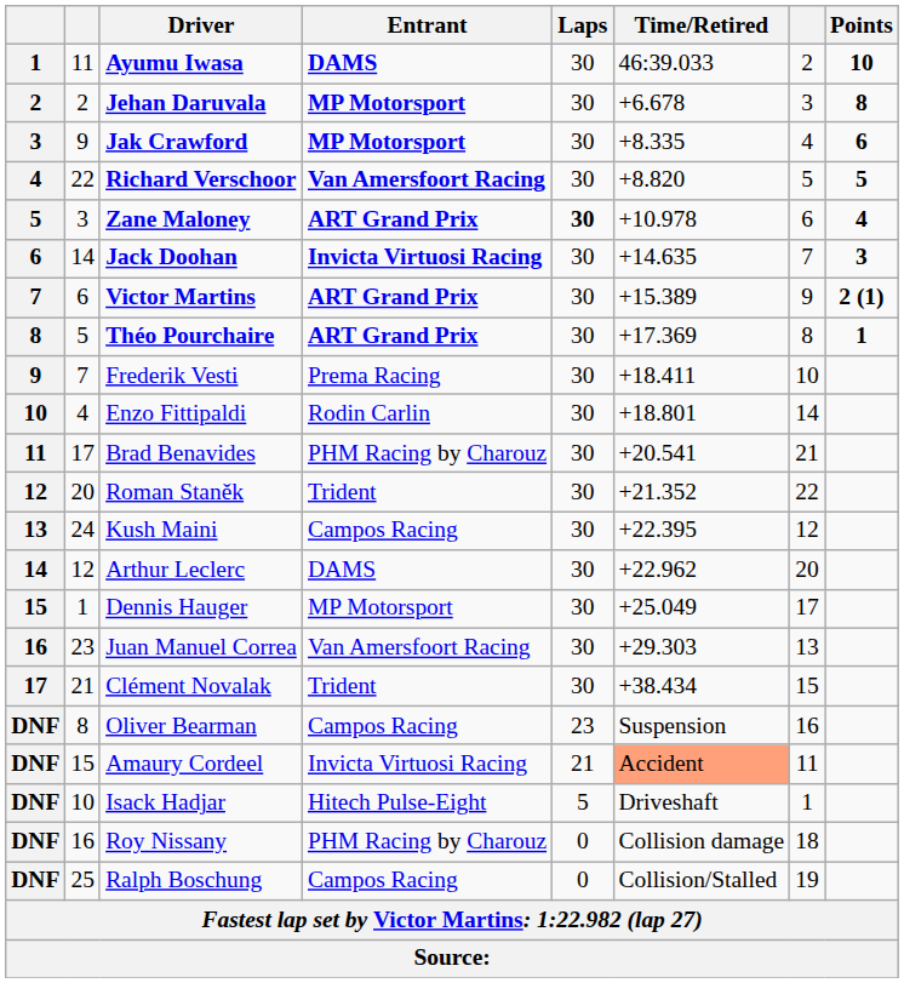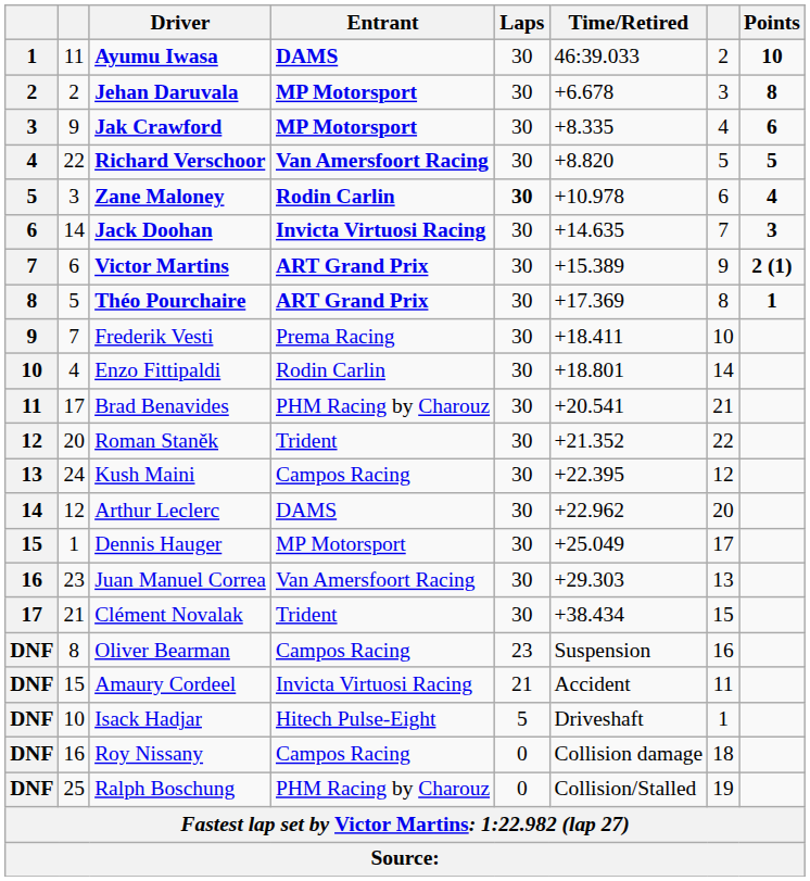 <table class="wikitable" style="font-size:85%">
 <tr>
 <th scope="col"></th>
 <th scope="col"></th>
 <th scope="col">Driver</th>
 <th scope="col">Entrant</th>
 <th scope="col">Laps</th>
 <th scope="col">Time/Retired</th>
 <th scope="col"></th>
 <th scope="col">Points</th>
 </tr>
 <tr>
 <th>1</th>
 <td align="center">11</td>
 <td> <strong><a href='#'>Ayumu Iwasa</a></strong></td>
 <td><strong><a href='#'>DAMS</a></strong></td>
 <td align="center">30</td>
 <td>46:39.033</td>
 <td align="center">2</td>
 <td align="center"><strong>10</strong></td>
 </tr>
 <tr>
 <th>2</th>
 <td align="center">2</td>
 <td> <strong><a href='#'>Jehan Daruvala</a></strong></td>
 <td><strong><a href='#'>MP Motorsport</a></strong></td>
 <td align="center">30</td>
 <td>+6.678</td>
 <td align="center">3</td>
 <td align="center"><strong>8</strong></td>
 </tr>
 <tr>
 <th>3</th>
 <td align="center">9</td>
 <td> <strong><a href='#'>Jak Crawford</a></strong></td>
 <td><strong><a href='#'>MP Motorsport</a></strong></td>
 <td align="center">30</td>
 <td>+8.335</td>
 <td align="center">4</td>
 <td align="center"><strong>6</strong></td>
 </tr>
 <tr>
 <th>4</th>
 <td align="center">22</td>
 <td> <strong><a href='#'>Richard Verschoor</a></strong></td>
 <td><strong><a href='#'>Van Amersfoort Racing</a></strong></td>
 <td align="center">30</td>
 <td>+8.820</td>
 <td align="center">5</td>
 <td align="center"><strong>5</strong></td>
 </tr>
 <tr>
 <th>5</th>
 <td align="center">3</td>
 <td> <strong><a href='#'>Zane Maloney</a></strong></td>
-<td><strong><a href='#'>ART Grand Prix</a></strong></td>
+<td><strong><a href='#'>Rodin Carlin</a></strong></td>
 <td align="center"><strong>30</strong></td>
 <td>+10.978</td>
 <td align="center">6</td>
 <td align="center"><strong>4</strong></td>
 </tr>
 <tr>
 <th>6</th>
 <td align="center">14</td>
 <td> <strong><a href='#'>Jack Doohan</a></strong></td>
 <td><strong><a href='#'>Invicta Virtuosi Racing</a></strong></td>
 <td align="center">30</td>
 <td>+14.635</td>
 <td align="center">7</td>
 <td align="center"><strong>3</strong></td>
 </tr>
 <tr>
 <th>7</th>
 <td align="center">6</td>
 <td> <strong><a href='#'>Victor Martins</a></strong></td>
 <td><strong><a href='#'>ART Grand Prix</a></strong></td>
 <td align="center">30</td>
 <td>+15.389</td>
 <td align="center">9</td>
 <td align="center"><strong>2 (1)</strong></td>
 </tr>
 <tr>
 <th>8</th>
 <td align="center">5</td>
 <td> <strong><a href='#'>Théo Pourchaire</a></strong></td>
 <td><strong><a href='#'>ART Grand Prix</a></strong></td>
 <td align="center">30</td>
 <td>+17.369</td>
 <td align="center">8</td>
 <td align="center"><strong>1</strong></td>
 </tr>
 <tr>
 <th>9</th>
 <td align="center">7</td>
 <td> <a href='#'>Frederik Vesti</a></td>
 <td><a href='#'>Prema Racing</a></td>
 <td align="center">30</td>
 <td>+18.411</td>
 <td align="center">10</td>
 <td align="center"></td>
 </tr>
 <tr>
 <th>10</th>
 <td align="center">4</td>
 <td> <a href='#'>Enzo Fittipaldi</a></td>
 <td><a href='#'>Rodin Carlin</a></td>
 <td align="center">30</td>
 <td>+18.801</td>
 <td align="center">14</td>
 <td align="center"></td>
 </tr>
 <tr>
 <th>11</th>
 <td align="center">17</td>
 <td> <a href='#'>Brad Benavides</a></td>
 <td><a href='#'>PHM Racing</a> by <a href='#'>Charouz</a></td>
 <td align="center">30</td>
 <td>+20.541</td>
 <td align="center">21</td>
 <td align="center"></td>
 </tr>
 <tr>
 <th>12</th>
 <td align="center">20</td>
 <td> <a href='#'>Roman Staněk</a></td>
 <td><a href='#'>Trident</a></td>
 <td align="center">30</td>
 <td>+21.352</td>
 <td align="center">22</td>
 <td align="center"></td>
 </tr>
 <tr>
 <th>13</th>
 <td align="center">24</td>
 <td> <a href='#'>Kush Maini</a></td>
 <td><a href='#'>Campos Racing</a></td>
 <td align="center">30</td>
 <td>+22.395</td>
 <td align="center">12</td>
 <td align="center"></td>
 </tr>
 <tr>
 <th>14</th>
 <td align="center">12</td>
 <td> <a href='#'>Arthur Leclerc</a></td>
 <td><a href='#'>DAMS</a></td>
 <td align="center">30</td>
 <td>+22.962</td>
 <td align="center">20</td>
 <td align="center"></td>
 </tr>
 <tr>
 <th>15</th>
 <td align="center">1</td>
 <td> <a href='#'>Dennis Hauger</a></td>
 <td><a href='#'>MP Motorsport</a></td>
 <td align="center">30</td>
 <td>+25.049</td>
 <td align="center">17</td>
 <td align="center"></td>
 </tr>
 <tr>
 <th>16</th>
 <td align="center">23</td>
 <td> <a href='#'>Juan Manuel Correa</a></td>
 <td><a href='#'>Van Amersfoort Racing</a></td>
 <td align="center">30</td>
 <td>+29.303</td>
 <td align="center">13</td>
 <td align="center"></td>
 </tr>
 <tr>
 <th>17</th>
 <td align="center">21</td>
 <td> <a href='#'>Clément Novalak</a></td>
 <td><a href='#'>Trident</a></td>
 <td align="center">30</td>
 <td>+38.434</td>
 <td align="center">15</td>
 <td align="center"></td>
 </tr>
 <tr>
 <th>DNF</th>
 <td align="center">8</td>
 <td> <a href='#'>Oliver Bearman</a></td>
 <td><a href='#'>Campos Racing</a></td>
 <td align="center">23</td>
 <td>Suspension</td>
 <td align="center">16</td>
 <td align="center"></td>
 </tr>
 <tr>
 <th>DNF</th>
 <td align="center">15</td>
 <td> <a href='#'>Amaury Cordeel</a></td>
 <td><a href='#'>Invicta Virtuosi Racing</a></td>
 <td align="center">21</td>
-<td style="background: lightsalmon;">Accident</td>
+<td>Accident</td>
 <td align="center">11</td>
 <td align="center"></td>
 </tr>
 <tr>
 <th>DNF</th>
 <td align="center">10</td>
 <td> <a href='#'>Isack Hadjar</a></td>
 <td><a href='#'>Hitech Pulse-Eight</a></td>
 <td align="center">5</td>
 <td>Driveshaft</td>
 <td align="center">1</td>
 <td align="center"></td>
 </tr>
 <tr>
 <th>DNF</th>
 <td align="center">16</td>
 <td> <a href='#'>Roy Nissany</a></td>
-<td><a href='#'>PHM Racing</a> by <a href='#'>Charouz</a></td>
+<td><a href='#'>Campos Racing</a></td>
 <td align="center">0</td>
 <td>Collision damage</td>
 <td align="center">18</td>
 <td align="center"></td>
 </tr>
 <tr>
 <th>DNF</th>
 <td align="center">25</td>
 <td> <a href='#'>Ralph Boschung</a></td>
-<td><a href='#'>Campos Racing</a></td>
+<td><a href='#'>PHM Racing</a> by <a href='#'>Charouz</a></td>
 <td align="center">0</td>
 <td>Collision/Stalled</td>
 <td align="center">19</td>
 <td align="center"></td>
 </tr>
 <tr>
 <th colspan="8"><em>Fastest lap set by</em> <strong> <a href='#'>Victor Martins</a><strong><em>: 1:22.982 (lap 27)<em></th>
 </tr>
 <tr>
 <th colspan="8">Source:</th>
 </tr>
 </table>
